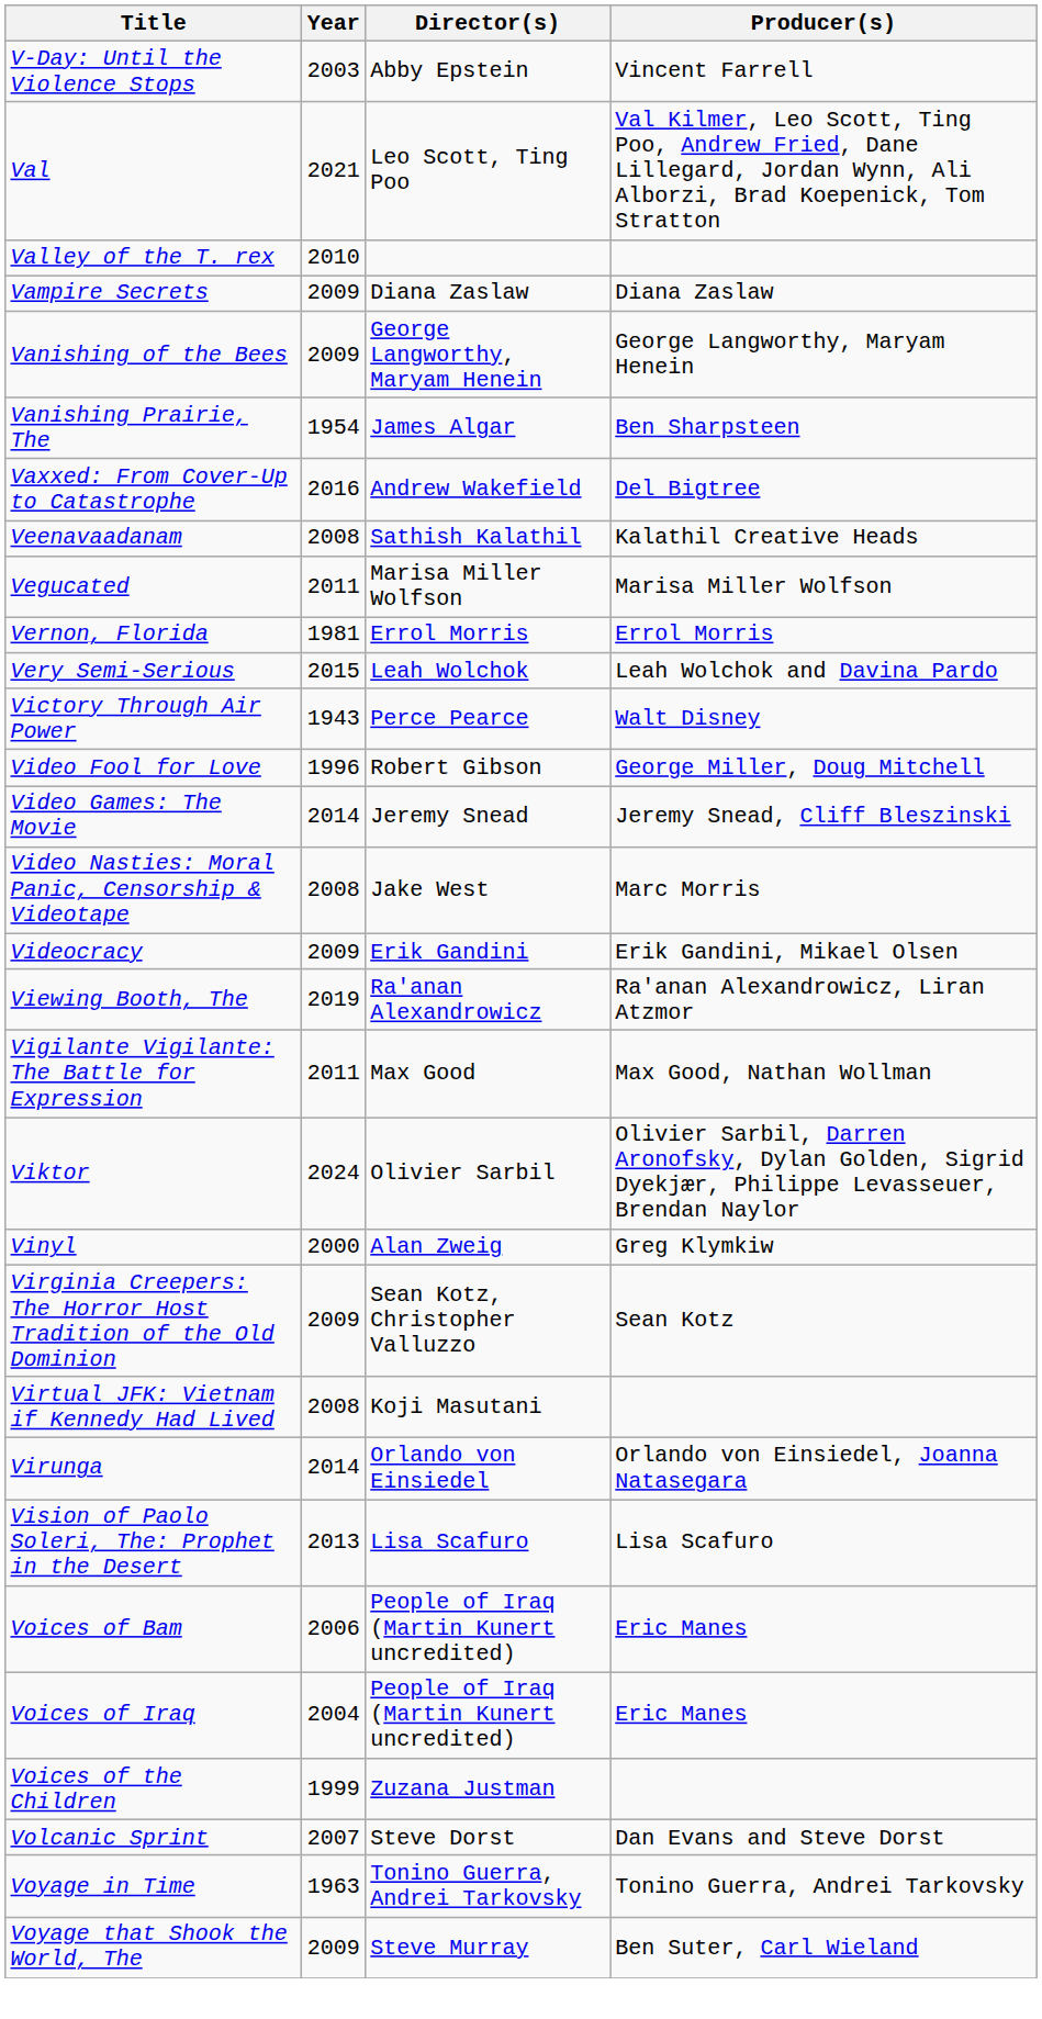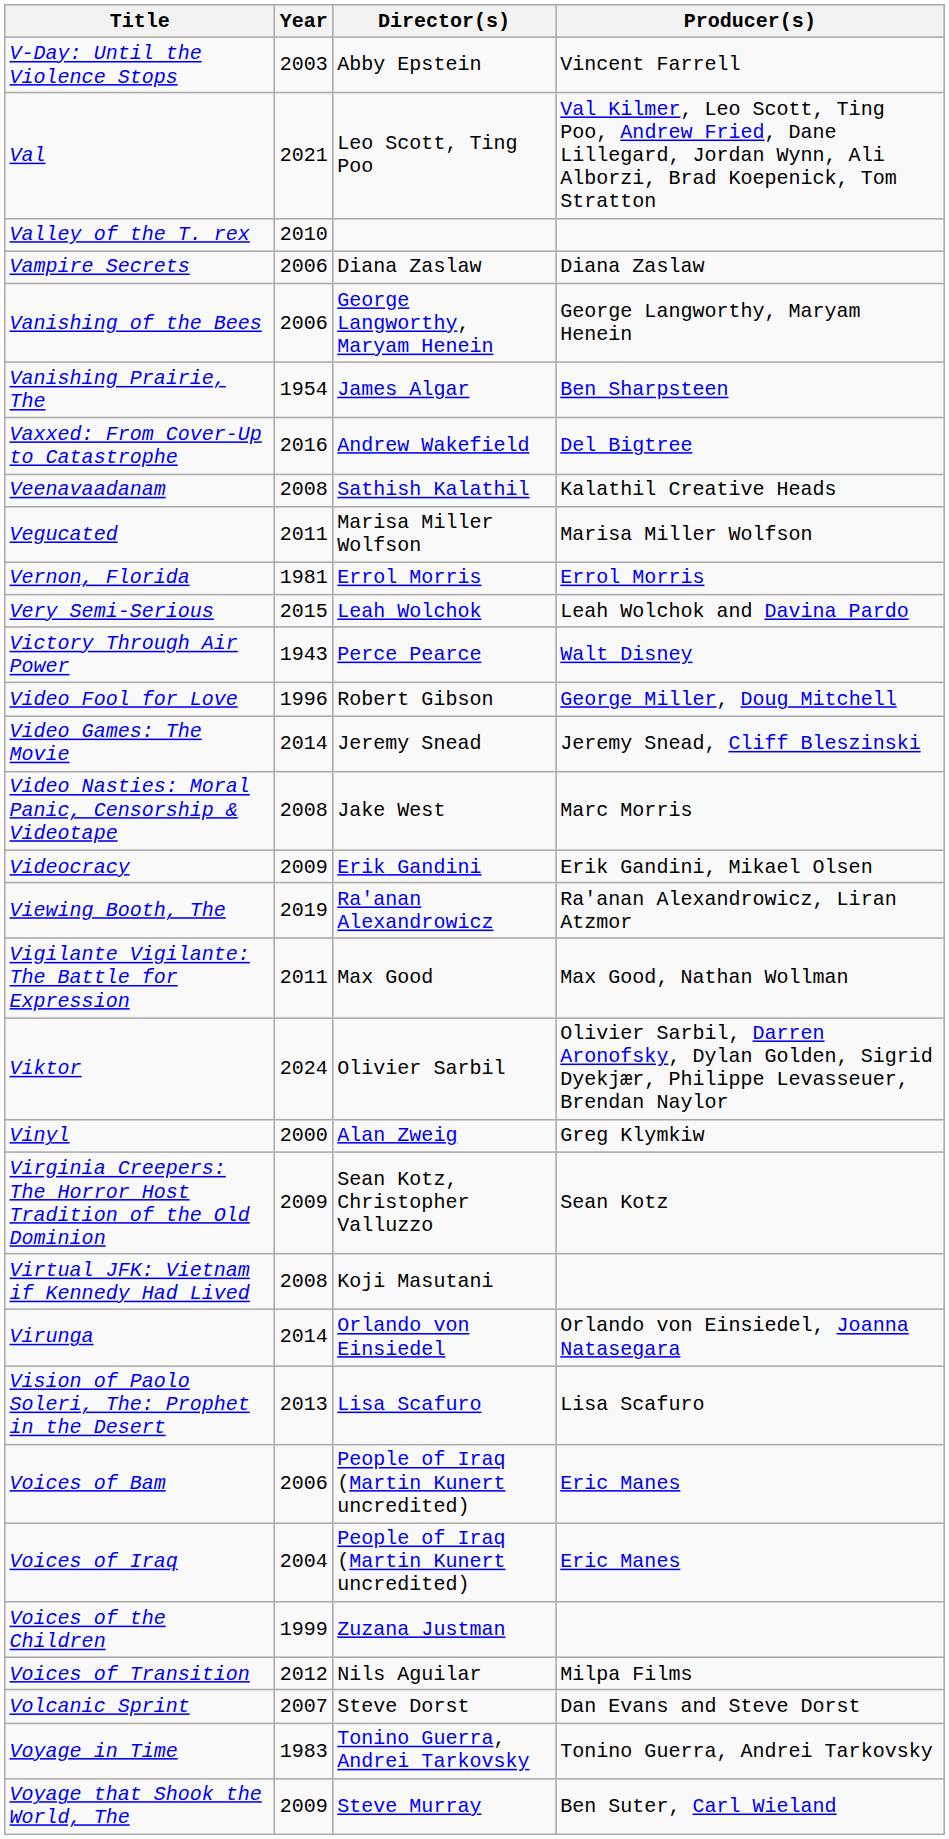 <table class="wikitable sortable">
 <tr>
 <th>Title</th>
 <th>Year</th>
 <th>Director(s)</th>
 <th>Producer(s)</th>
 </tr>
 <tr>
 <td><em><a href='#'>V-Day: Until the Violence Stops</a></em></td>
 <td>2003</td>
 <td>Abby Epstein</td>
 <td>Vincent Farrell</td>
 </tr>
 <tr>
 <td><em><a href='#'>Val</a></em></td>
 <td>2021</td>
 <td>Leo Scott, Ting Poo</td>
 <td><a href='#'>Val Kilmer</a>, Leo Scott, Ting Poo, <a href='#'>Andrew Fried</a>, Dane Lillegard, Jordan Wynn, Ali Alborzi, Brad Koepenick, Tom Stratton</td>
 </tr>
 <tr>
 <td><em><a href='#'>Valley of the T. rex</a></em></td>
 <td>2010</td>
 <td></td>
 </tr>
 <tr>
 <td><em><a href='#'>Vampire Secrets</a></em></td>
-<td>2009</td>
+<td>2006</td>
 <td>Diana Zaslaw</td>
 <td>Diana Zaslaw</td>
 </tr>
 <tr>
 <td><em><a href='#'>Vanishing of the Bees</a></em></td>
-<td>2009</td>
+<td>2006</td>
 <td><a href='#'>George Langworthy</a>, <a href='#'>Maryam Henein</a></td>
 <td>George Langworthy, Maryam Henein</td>
 </tr>
 <tr>
 <td><em><a href='#'>Vanishing Prairie, The</a></em></td>
 <td>1954</td>
 <td><a href='#'>James Algar</a></td>
 <td><a href='#'>Ben Sharpsteen</a></td>
 </tr>
 <tr>
 <td><em><a href='#'>Vaxxed: From Cover-Up to Catastrophe</a></em></td>
 <td>2016</td>
 <td><a href='#'>Andrew Wakefield</a></td>
 <td><a href='#'>Del Bigtree</a></td>
 </tr>
 <tr>
 <td><em><a href='#'>Veenavaadanam</a></em></td>
 <td>2008</td>
 <td><a href='#'>Sathish Kalathil</a></td>
 <td>Kalathil Creative Heads</td>
 </tr>
 <tr>
 <td><em><a href='#'>Vegucated</a></em></td>
 <td>2011</td>
 <td>Marisa Miller Wolfson</td>
 <td>Marisa Miller Wolfson</td>
 </tr>
 <tr>
 <td><em><a href='#'>Vernon, Florida</a></em></td>
 <td>1981</td>
 <td><a href='#'>Errol Morris</a></td>
 <td><a href='#'>Errol Morris</a></td>
 </tr>
 <tr>
 <td><em><a href='#'>Very Semi-Serious</a></em></td>
 <td>2015</td>
 <td><a href='#'>Leah Wolchok</a></td>
 <td>Leah Wolchok and <a href='#'>Davina Pardo</a></td>
 </tr>
 <tr>
 <td><em><a href='#'>Victory Through Air Power</a></em></td>
 <td>1943</td>
 <td><a href='#'>Perce Pearce</a></td>
 <td><a href='#'>Walt Disney</a></td>
 </tr>
 <tr>
 <td><em><a href='#'>Video Fool for Love</a></em></td>
 <td>1996</td>
 <td>Robert Gibson</td>
 <td><a href='#'>George Miller</a>, <a href='#'>Doug Mitchell</a></td>
 </tr>
 <tr>
 <td><em><a href='#'>Video Games: The Movie</a></em></td>
 <td>2014</td>
 <td>Jeremy Snead</td>
 <td>Jeremy Snead, <a href='#'>Cliff Bleszinski</a></td>
 </tr>
 <tr>
 <td><em><a href='#'>Video Nasties: Moral Panic, Censorship & Videotape</a></em></td>
 <td>2008</td>
 <td>Jake West</td>
 <td>Marc Morris</td>
 </tr>
 <tr>
 <td><em><a href='#'>Videocracy</a></em></td>
 <td>2009</td>
 <td><a href='#'>Erik Gandini</a></td>
 <td>Erik Gandini, Mikael Olsen</td>
 </tr>
 <tr>
 <td><em><a href='#'>Viewing Booth, The</a></em></td>
 <td>2019</td>
 <td><a href='#'>Ra'anan Alexandrowicz</a></td>
 <td>Ra'anan Alexandrowicz, Liran Atzmor</td>
 </tr>
 <tr>
 <td><em><a href='#'>Vigilante Vigilante: The Battle for Expression</a></em></td>
 <td>2011</td>
 <td>Max Good</td>
 <td>Max Good, Nathan Wollman</td>
 </tr>
 <tr>
 <td><em><a href='#'>Viktor</a></em></td>
 <td>2024</td>
 <td>Olivier Sarbil</td>
 <td>Olivier Sarbil, <a href='#'>Darren Aronofsky</a>, Dylan Golden, Sigrid Dyekjær, Philippe Levasseuer, Brendan Naylor</td>
 </tr>
 <tr>
 <td><em><a href='#'>Vinyl</a></em></td>
 <td>2000</td>
 <td><a href='#'>Alan Zweig</a></td>
 <td>Greg Klymkiw</td>
 </tr>
 <tr>
 <td><em><a href='#'>Virginia Creepers: The Horror Host Tradition of the Old Dominion</a></em></td>
 <td>2009</td>
 <td>Sean Kotz, Christopher Valluzzo</td>
 <td>Sean Kotz</td>
 </tr>
 <tr>
 <td><em><a href='#'>Virtual JFK: Vietnam if Kennedy Had Lived</a></em></td>
 <td>2008</td>
 <td>Koji Masutani</td>
 <td></td>
 </tr>
 <tr>
 <td><em><a href='#'>Virunga</a></em></td>
 <td>2014</td>
 <td><a href='#'>Orlando von Einsiedel</a></td>
 <td>Orlando von Einsiedel, <a href='#'>Joanna Natasegara</a></td>
 </tr>
 <tr>
 <td><em><a href='#'>Vision of Paolo Soleri, The: Prophet in the Desert</a></em></td>
 <td>2013</td>
 <td><a href='#'>Lisa Scafuro</a></td>
 <td>Lisa Scafuro</td>
 </tr>
 <tr>
 <td><em><a href='#'>Voices of Bam</a></em></td>
 <td>2006</td>
 <td><a href='#'>People of Iraq</a> (<a href='#'>Martin Kunert</a> uncredited)</td>
 <td><a href='#'>Eric Manes</a></td>
 </tr>
 <tr>
 <td><em><a href='#'>Voices of Iraq</a></em></td>
 <td>2004</td>
 <td><a href='#'>People of Iraq</a> (<a href='#'>Martin Kunert</a> uncredited)</td>
 <td><a href='#'>Eric Manes</a></td>
 </tr>
 <tr>
 <td><em><a href='#'>Voices of the Children</a></em></td>
 <td>1999</td>
 <td><a href='#'>Zuzana Justman</a></td>
 <td></td>
 </tr>
 <tr>
+<td><em><a href='#'>Voices of Transition</a></em></td>
+<td>2012</td>
+<td>Nils Aguilar</td>
+<td>Milpa Films</td>
+</tr>
+<tr>
 <td><em><a href='#'>Volcanic Sprint</a></em></td>
 <td>2007</td>
 <td>Steve Dorst</td>
 <td>Dan Evans and Steve Dorst</td>
 </tr>
 <tr>
 <td><em><a href='#'>Voyage in Time</a></em></td>
-<td>1963</td>
+<td>1983</td>
 <td><a href='#'>Tonino Guerra</a>, <a href='#'>Andrei Tarkovsky</a></td>
 <td>Tonino Guerra, Andrei Tarkovsky</td>
 </tr>
 <tr>
 <td><em><a href='#'>Voyage that Shook the World, The</a></em></td>
 <td>2009</td>
 <td><a href='#'>Steve Murray</a></td>
 <td>Ben Suter, <a href='#'>Carl Wieland</a></td>
 </tr>
 </table>
